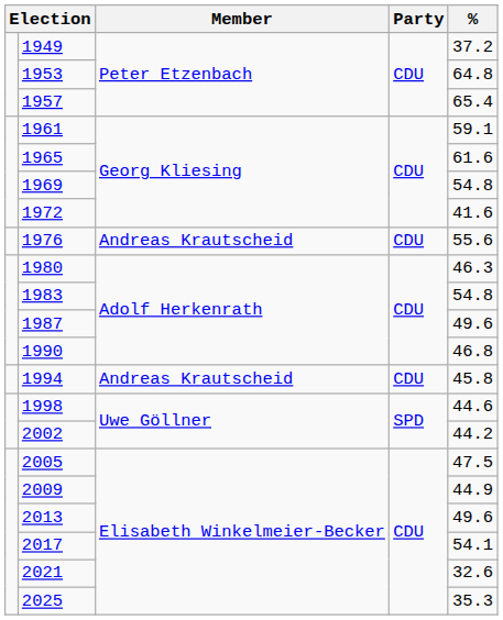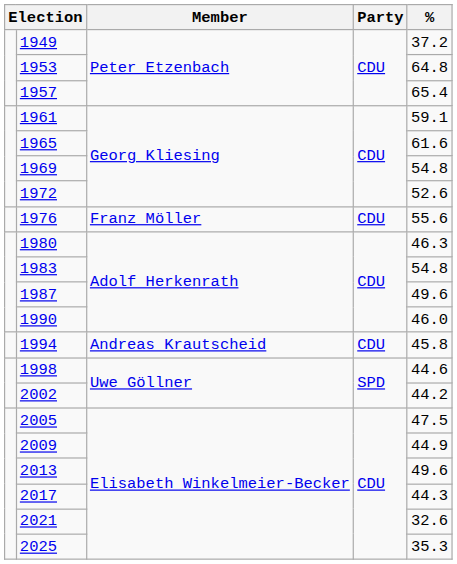 <table class=wikitable>
 <tr>
 <th colspan=2>Election</th>
 <th>Member</th>
 <th>Party</th>
 <th>%</th>
 </tr>
 <tr>
 <td rowspan=3 bgcolor=></td>
 <td><a href='#'>1949</a></td>
 <td rowspan=3><a href='#'>Peter Etzenbach</a></td>
 <td rowspan=3><a href='#'>CDU</a></td>
 <td align=right>37.2</td>
 </tr>
 <tr>
 <td><a href='#'>1953</a></td>
 <td align=right>64.8</td>
 </tr>
 <tr>
 <td><a href='#'>1957</a></td>
 <td align=right>65.4</td>
 </tr>
 <tr>
 <td rowspan=4 bgcolor=></td>
 <td><a href='#'>1961</a></td>
 <td rowspan=4><a href='#'>Georg Kliesing</a></td>
 <td rowspan=4><a href='#'>CDU</a></td>
 <td align=right>59.1</td>
 </tr>
 <tr>
 <td><a href='#'>1965</a></td>
 <td align=right>61.6</td>
 </tr>
 <tr>
 <td><a href='#'>1969</a></td>
 <td align=right>54.8</td>
 </tr>
 <tr>
 <td><a href='#'>1972</a></td>
-<td align=right>41.6</td>
+<td align=right>52.6</td>
 </tr>
 <tr>
 <td bgcolor=></td>
 <td><a href='#'>1976</a></td>
-<td><a href='#'>Andreas Krautscheid</a></td>
+<td><a href='#'>Franz Möller</a></td>
 <td><a href='#'>CDU</a></td>
 <td align=right>55.6</td>
 </tr>
 <tr>
 <td rowspan=4 bgcolor=></td>
 <td><a href='#'>1980</a></td>
 <td rowspan=4><a href='#'>Adolf Herkenrath</a></td>
 <td rowspan=4><a href='#'>CDU</a></td>
 <td align=right>46.3</td>
 </tr>
 <tr>
 <td><a href='#'>1983</a></td>
 <td align=right>54.8</td>
 </tr>
 <tr>
 <td><a href='#'>1987</a></td>
 <td align=right>49.6</td>
 </tr>
 <tr>
 <td><a href='#'>1990</a></td>
-<td align=right>46.8</td>
+<td align=right>46.0</td>
 </tr>
 <tr>
 <td bgcolor=></td>
 <td><a href='#'>1994</a></td>
 <td><a href='#'>Andreas Krautscheid</a></td>
 <td><a href='#'>CDU</a></td>
 <td align=right>45.8</td>
 </tr>
 <tr>
 <td rowspan=2 bgcolor=></td>
 <td><a href='#'>1998</a></td>
 <td rowspan=2><a href='#'>Uwe Göllner</a></td>
 <td rowspan=2><a href='#'>SPD</a></td>
 <td align=right>44.6</td>
 </tr>
 <tr>
 <td><a href='#'>2002</a></td>
 <td align=right>44.2</td>
 </tr>
 <tr>
 <td rowspan=6 bgcolor=></td>
 <td><a href='#'>2005</a></td>
 <td rowspan=6><a href='#'>Elisabeth Winkelmeier-Becker</a></td>
 <td rowspan=6><a href='#'>CDU</a></td>
 <td align=right>47.5</td>
 </tr>
 <tr>
 <td><a href='#'>2009</a></td>
 <td align=right>44.9</td>
 </tr>
 <tr>
 <td><a href='#'>2013</a></td>
 <td align=right>49.6</td>
 </tr>
 <tr>
 <td><a href='#'>2017</a></td>
-<td align=right>54.1</td>
+<td align=right>44.3</td>
 </tr>
 <tr>
 <td><a href='#'>2021</a></td>
 <td align=right>32.6</td>
 </tr>
 <tr>
 <td><a href='#'>2025</a></td>
 <td align=right>35.3</td>
 </tr>
 </table>
